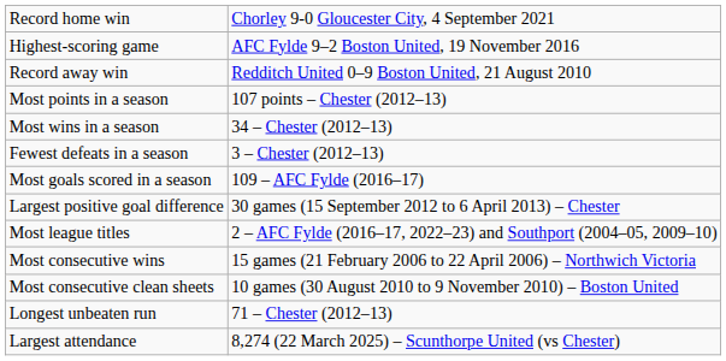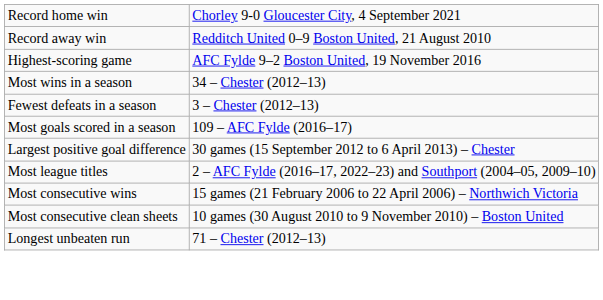 <table class="wikitable">
 <tr>
 <td>Record home win</td>
 <td><a href='#'>Chorley</a> 9-0 <a href='#'>Gloucester City</a>, 4 September 2021</td>
 </tr>
 <tr>
-<td>Highest-scoring game</td>
-<td><a href='#'>AFC Fylde</a> 9–2 <a href='#'>Boston United</a>, 19 November 2016</td>
-</tr>
-<tr>
 <td>Record away win</td>
 <td><a href='#'>Redditch United</a> 0–9 <a href='#'>Boston United</a>, 21 August 2010</td>
 </tr>
 <tr>
-<td>Most points in a season</td>
-<td>107 points – <a href='#'>Chester</a> (2012–13)</td>
+<td>Highest-scoring game</td>
+<td><a href='#'>AFC Fylde</a> 9–2 <a href='#'>Boston United</a>, 19 November 2016</td>
 </tr>
 <tr>
 <td>Most wins in a season</td>
 <td>34 – <a href='#'>Chester</a> (2012–13)</td>
 </tr>
 <tr>
 <td>Fewest defeats in a season</td>
 <td>3 – <a href='#'>Chester</a> (2012–13)</td>
 </tr>
 <tr>
 <td>Most goals scored in a season</td>
 <td>109 – <a href='#'>AFC Fylde</a> (2016–17)</td>
 </tr>
 <tr>
 <td>Largest positive goal difference</td>
 <td>30 games (15 September 2012 to 6 April 2013) – <a href='#'>Chester</a></td>
 </tr>
 <tr>
 <td>Most league titles</td>
 <td>2 – <a href='#'>AFC Fylde</a> (2016–17, 2022–23) and <a href='#'>Southport</a> (2004–05, 2009–10)</td>
 </tr>
 <tr>
 <td>Most consecutive wins</td>
 <td>15 games (21 February 2006 to 22 April 2006) – <a href='#'>Northwich Victoria</a></td>
 </tr>
 <tr>
 <td>Most consecutive clean sheets</td>
 <td>10 games (30 August 2010 to 9 November 2010) – <a href='#'>Boston United</a></td>
 </tr>
 <tr>
 <td>Longest unbeaten run</td>
 <td>71 – <a href='#'>Chester</a> (2012–13)</td>
 </tr>
-<tr>
-<td>Largest attendance</td>
-<td>8,274 (22 March 2025) – <a href='#'>Scunthorpe United</a> (vs <a href='#'>Chester</a>)</td>
-</tr>
 </table>
